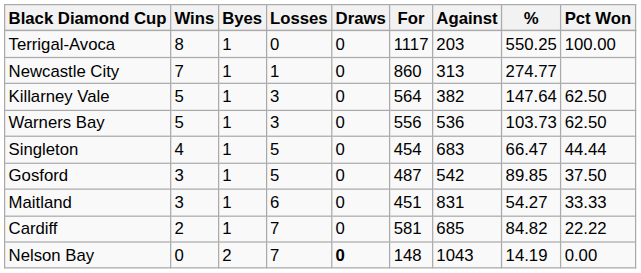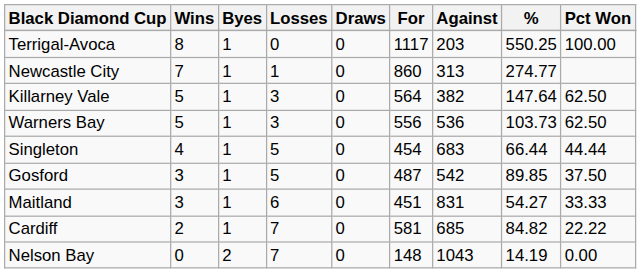 <table style="font-size: 85%; text-align: left;" class="wikitable">
 <tr>
 <th>Black Diamond Cup</th>
 <th>Wins</th>
 <th>Byes</th>
 <th>Losses</th>
 <th>Draws</th>
 <th>For</th>
 <th>Against</th>
 <th>%</th>
 <th>Pct Won</th>
 </tr>
 <tr>
 </tr>
 <tr>
 </tr>
 <tr>
 <td>Terrigal-Avoca</td>
 <td>8</td>
 <td>1</td>
 <td>0</td>
 <td>0</td>
 <td>1117</td>
 <td>203</td>
 <td>550.25</td>
 <td>100.00</td>
 </tr>
 <tr>
 <td>Newcastle City</td>
 <td>7</td>
 <td>1</td>
 <td>1</td>
 <td>0</td>
 <td>860</td>
 <td>313</td>
 <td>274.77</td>
 <td 87.50></td>
 </tr>
 <tr>
 <td>Killarney Vale</td>
 <td>5</td>
 <td>1</td>
 <td>3</td>
 <td>0</td>
 <td>564</td>
 <td>382</td>
 <td>147.64</td>
 <td>62.50</td>
 </tr>
 <tr>
 <td>Warners Bay</td>
 <td>5</td>
 <td>1</td>
 <td>3</td>
 <td>0</td>
 <td>556</td>
 <td>536</td>
 <td>103.73</td>
 <td>62.50</td>
 </tr>
 <tr>
 <td>Singleton</td>
 <td>4</td>
 <td>1</td>
 <td>5</td>
 <td>0</td>
 <td>454</td>
 <td>683</td>
-<td>66.47</td>
+<td>66.44</td>
 <td>44.44</td>
 </tr>
 <tr>
 <td>Gosford</td>
 <td>3</td>
 <td>1</td>
 <td>5</td>
 <td>0</td>
 <td>487</td>
 <td>542</td>
 <td>89.85</td>
 <td>37.50</td>
 </tr>
 <tr>
 <td>Maitland</td>
 <td>3</td>
 <td>1</td>
 <td>6</td>
 <td>0</td>
 <td>451</td>
 <td>831</td>
 <td>54.27</td>
 <td>33.33</td>
 </tr>
 <tr>
 <td>Cardiff</td>
 <td>2</td>
 <td>1</td>
 <td>7</td>
 <td>0</td>
 <td>581</td>
 <td>685</td>
 <td>84.82</td>
 <td>22.22</td>
 </tr>
 <tr>
 <td>Nelson Bay</td>
 <td>0</td>
 <td>2</td>
 <td>7</td>
-<td><strong>0</strong></td>
+<td>0</td>
 <td>148</td>
 <td>1043</td>
 <td>14.19</td>
 <td>0.00</td>
 </tr>
 </table>
